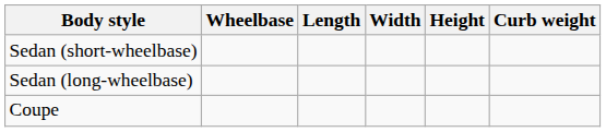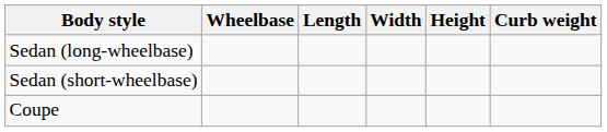 <table class=wikitable>
 <tr>
 <th>Body style</th>
 <th>Wheelbase</th>
 <th>Length</th>
 <th>Width</th>
 <th>Height</th>
 <th>Curb weight</th>
 </tr>
 <tr>
-<td>Sedan (short-wheelbase)</td>
+<td>Sedan (long-wheelbase)</td>
 <td></td>
 <td></td>
 <td></td>
 <td></td>
 <td></td>
 </tr>
 <tr>
-<td>Sedan (long-wheelbase)</td>
+<td>Sedan (short-wheelbase)</td>
 <td></td>
 <td></td>
 <td></td>
 <td></td>
 <td></td>
 </tr>
 <tr>
 <td>Coupe</td>
 <td></td>
 <td></td>
 <td></td>
 <td></td>
 <td></td>
 </tr>
 </table>
